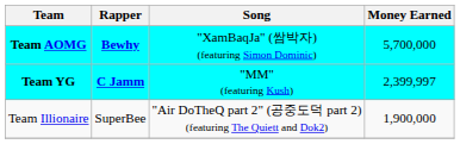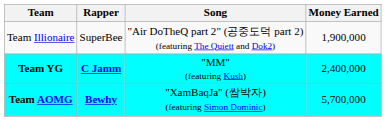 <table class="wikitable" style="text-align:center" border="2">
 <tr>
 <th>Team</th>
 <th>Rapper</th>
 <th>Song</th>
 <th>Money Earned</th>
 </tr>
 <tr>
+<td>Team <a href='#'>Illionaire</a></td>
+<td>SuperBee</td>
+<td>"Air DoTheQ part 2" (공중도덕 part 2) <br><small> (featuring <a href='#'>The Quiett</a> and <a href='#'>Dok2</a>)</small></td>
+<td>1,900,000</td>
+</tr>
+<tr>
+<td style="background:aqua"><strong>Team YG</strong></td>
+<td style="background:aqua"><strong><a href='#'>C Jamm</a></strong></td>
+<td style="background:aqua">"MM" <br><small> (featuring <a href='#'>Kush</a>)</small></td>
+<td style="background:aqua">2,400,000</td>
+</tr>
+<tr>
 <td style="background:aqua"><strong>Team <a href='#'>AOMG</a></strong></td>
 <td style="background:aqua"><strong><a href='#'>Bewhy</a></strong></td>
 <td style="background:aqua">"XamBaqJa" (쌈박자) <br><small> (featuring <a href='#'>Simon Dominic</a>)</small></td>
 <td style="background:aqua">5,700,000</td>
 </tr>
 <tr>
-<td style="background:aqua"><strong>Team YG</strong></td>
-<td style="background:aqua"><strong><a href='#'>C Jamm</a></strong></td>
-<td style="background:aqua">"MM" <br><small> (featuring <a href='#'>Kush</a>)</small></td>
-<td style="background:aqua">2,399,997</td>
-</tr>
-<tr>
-<td>Team <a href='#'>Illionaire</a></td>
-<td>SuperBee</td>
-<td>"Air DoTheQ part 2" (공중도덕 part 2) <br><small> (featuring <a href='#'>The Quiett</a> and <a href='#'>Dok2</a>)</small></td>
-<td>1,900,000</td>
-</tr>
-<tr>
 </tr>
 </table>
